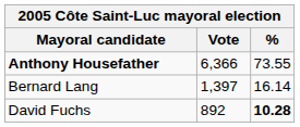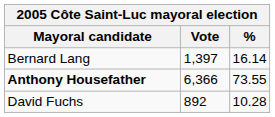 <table class="wikitable">
 <tr>
 <th colspan="3">2005 Côte Saint-Luc mayoral election</th>
 </tr>
 <tr>
 <th bgcolor="#DDDDFF" width="200px">Mayoral candidate</th>
 <th bgcolor="#DDDDFF" width="50px">Vote</th>
 <th bgcolor="#DDDDFF"  width="30px">%</th>
 </tr>
 <tr>
+<td>Bernard Lang</td>
+<td>1,397</td>
+<td>16.14</td>
+</tr>
+<tr>
 <td><strong>Anthony Housefather</strong></td>
 <td>6,366</td>
 <td>73.55</td>
 </tr>
 <tr>
-<td>Bernard Lang</td>
-<td>1,397</td>
-<td>16.14</td>
-</tr>
-<tr>
 <td>David Fuchs</td>
 <td>892</td>
-<td><strong>10.28</strong></td>
+<td>10.28</td>
 </tr>
 </table>
